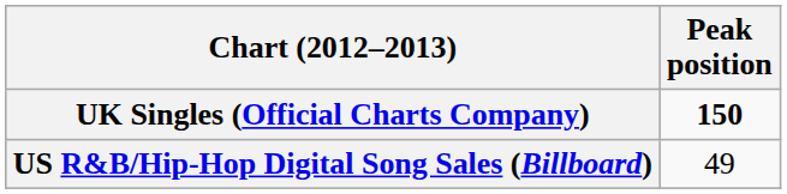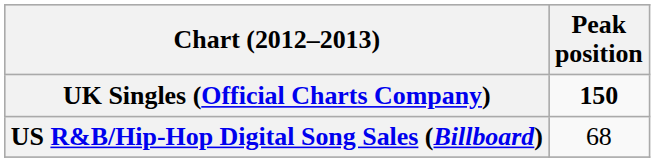 <table class="wikitable sortable plainrowheaders" style="text-align:center">
 <tr>
 <th scope="col">Chart (2012–2013)</th>
 <th scope="col">Peak<br>position</th>
 </tr>
 <tr>
 <th scope="row">UK Singles (<a href='#'>Official Charts Company</a>)</th>
 <td><strong>150</strong></td>
 </tr>
 <tr>
 <th scope="row">US <a href='#'>R&B/Hip-Hop Digital Song Sales</a> (<em><a href='#'>Billboard</a></em>)</th>
-<td>49</td>
+<td>68</td>
 </tr>
 </table>
